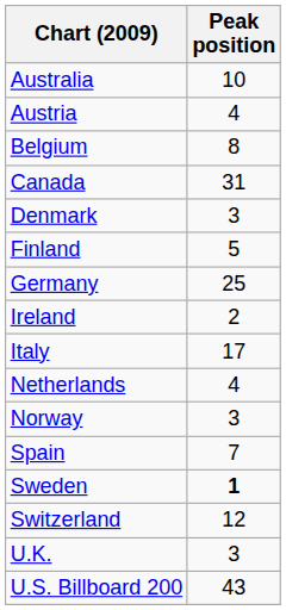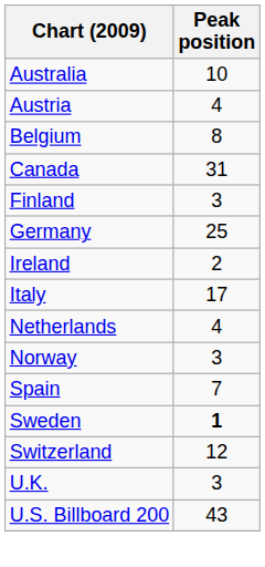 <table class="wikitable sortable">
 <tr>
 <th>Chart (2009)</th>
 <th>Peak<br>position</th>
 </tr>
 <tr>
 <td><a href='#'>Australia</a></td>
 <td align="center">10</td>
 </tr>
 <tr>
 <td><a href='#'>Austria</a></td>
 <td align="center">4</td>
 </tr>
 <tr>
 <td><a href='#'>Belgium</a></td>
 <td align="center">8</td>
 </tr>
 <tr>
 <td><a href='#'>Canada</a></td>
 <td align="center">31</td>
 </tr>
 <tr>
-<td><a href='#'>Denmark</a></td>
+<td><a href='#'>Finland</a></td>
 <td align="center">3</td>
-</tr>
-<tr>
-<td><a href='#'>Finland</a></td>
-<td align="center">5</td>
 </tr>
 <tr>
 <td><a href='#'>Germany</a></td>
 <td align="center">25</td>
 </tr>
 <tr>
 <td><a href='#'>Ireland</a></td>
 <td align="center">2</td>
 </tr>
 <tr>
 <td><a href='#'>Italy</a></td>
 <td align="center">17</td>
 </tr>
 <tr>
 <td><a href='#'>Netherlands</a></td>
 <td align="center">4</td>
 </tr>
 <tr>
 <td><a href='#'>Norway</a></td>
 <td align="center">3</td>
 </tr>
 <tr>
 <td><a href='#'>Spain</a></td>
 <td align="center">7</td>
 </tr>
 <tr>
 <td><a href='#'>Sweden</a></td>
 <td align="center"><strong>1</strong></td>
 </tr>
 <tr>
 <td><a href='#'>Switzerland</a></td>
 <td align="center">12</td>
 </tr>
 <tr>
 <td><a href='#'>U.K.</a></td>
 <td align="center">3</td>
 </tr>
 <tr>
 <td><a href='#'>U.S. Billboard 200</a></td>
 <td align="center">43</td>
 </tr>
 <tr>
 </tr>
 </table>
